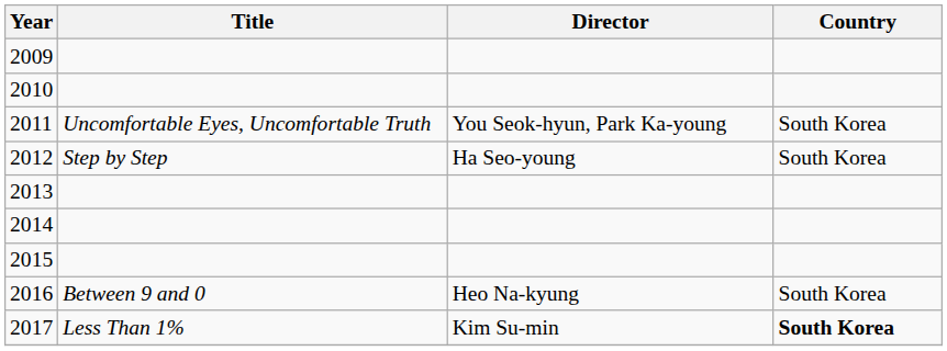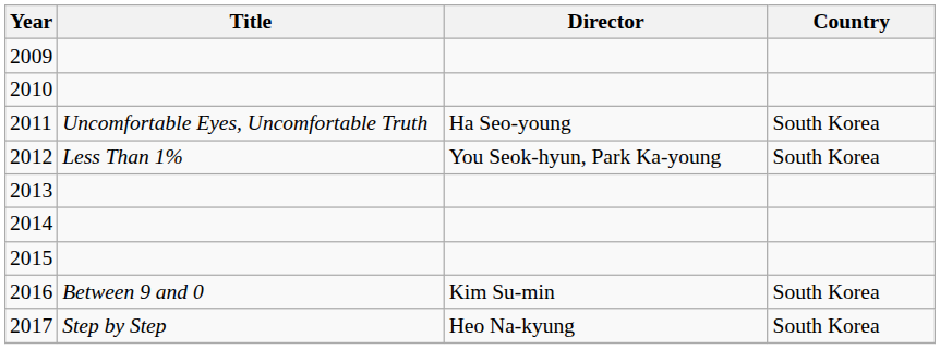 <table class="wikitable" style="width:700px">
 <tr>
 <th width=10>Year</th>
 <th width=350>Title</th>
 <th width=300>Director</th>
 <th width=140>Country</th>
 </tr>
 <tr>
 <td>2009</td>
 <td></td>
 <td></td>
 <td></td>
 </tr>
 <tr>
 <td>2010</td>
 <td></td>
 <td></td>
 <td></td>
 </tr>
 <tr>
 <td>2011</td>
 <td><em>Uncomfortable Eyes, Uncomfortable Truth</em></td>
-<td>You Seok-hyun, Park Ka-young</td>
+<td>Ha Seo-young</td>
 <td>South Korea</td>
 </tr>
 <tr>
 <td>2012</td>
-<td><em>Step by Step</em></td>
-<td>Ha Seo-young</td>
+<td><em>Less Than 1%</em></td>
+<td>You Seok-hyun, Park Ka-young</td>
 <td>South Korea</td>
 </tr>
 <tr>
 <td>2013</td>
 <td></td>
 <td></td>
 <td></td>
 </tr>
 <tr>
 <td>2014</td>
 <td></td>
 <td></td>
 <td></td>
 </tr>
 <tr>
 <td>2015</td>
 <td></td>
 <td></td>
 <td></td>
 </tr>
 <tr>
 <td>2016</td>
 <td><em>Between 9 and 0</em></td>
+<td>Kim Su-min</td>
+<td>South Korea</td>
+</tr>
+<tr>
+<td>2017</td>
+<td><em>Step by Step</em></td>
 <td>Heo Na-kyung</td>
 <td>South Korea</td>
 </tr>
 <tr>
-<td>2017</td>
-<td><em>Less Than 1%</em></td>
-<td>Kim Su-min</td>
-<td><strong>South Korea</strong></td>
-</tr>
-<tr>
 </tr>
 </table>
